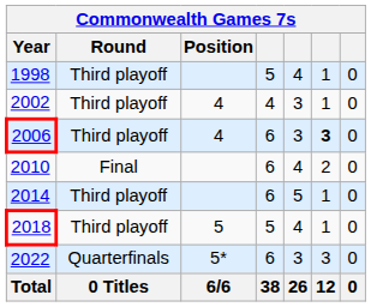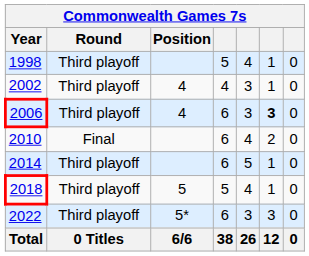 <table class="wikitable" style="text-align: center;">
 <tr>
 <th colspan=10><a href='#'>Commonwealth Games 7s</a></th>
 </tr>
 <tr>
 <th>Year</th>
 <th style="width:6.6em;">Round</th>
 <th style="padding:2px;">Position</th>
 <th style="width:1em;"></th>
 <th style="width:1em;"></th>
 <th style="width:1em;"></th>
 <th style="width:1em;"></th>
 </tr>
 <tr bgcolor=#def>
 <td align=left> <a href='#'>1998</a></td>
 <td>Third playoff</td>
 <td></td>
 <td>5</td>
 <td>4</td>
 <td>1</td>
 <td>0</td>
 </tr>
 <tr>
 <td align=left> <a href='#'>2002</a></td>
 <td>Third playoff</td>
 <td>4</td>
 <td>4</td>
 <td>3</td>
 <td>1</td>
 <td>0</td>
 </tr>
 <tr bgcolor=#def style="line-height:133%;">
 <td style="border: 3px solid red"> <a href='#'>2006</a></td>
 <td>Third playoff</td>
 <td>4</td>
 <td>6</td>
 <td>3</td>
 <td><strong>3</strong></td>
 <td>0</td>
 </tr>
 <tr>
 <td align=left> <a href='#'>2010</a></td>
 <td>Final</td>
 <td></td>
 <td>6</td>
 <td>4</td>
 <td>2</td>
 <td>0</td>
 </tr>
 <tr bgcolor=#def>
 <td align=left> <a href='#'>2014</a></td>
 <td>Third playoff</td>
 <td></td>
 <td>6</td>
 <td>5</td>
 <td>1</td>
 <td>0</td>
 </tr>
 <tr style="line-height:133%;">
 <td style="border: 3px solid red"> <a href='#'>2018</a></td>
 <td>Third playoff</td>
 <td>5</td>
 <td>5</td>
 <td>4</td>
 <td>1</td>
 <td>0</td>
 </tr>
 <tr bgcolor=#def>
 <td align=left> <a href='#'>2022</a></td>
-<td>Quarterfinals</td>
+<td>Third playoff</td>
 <td>5*</td>
 <td>6</td>
 <td>3</td>
 <td>3</td>
 <td>0</td>
 </tr>
 <tr>
 <th>Total</th>
 <th>0 Titles</th>
 <th>6/6</th>
 <th>38</th>
 <th>26</th>
 <th>12</th>
 <th>0</th>
 </tr>
 </table>
